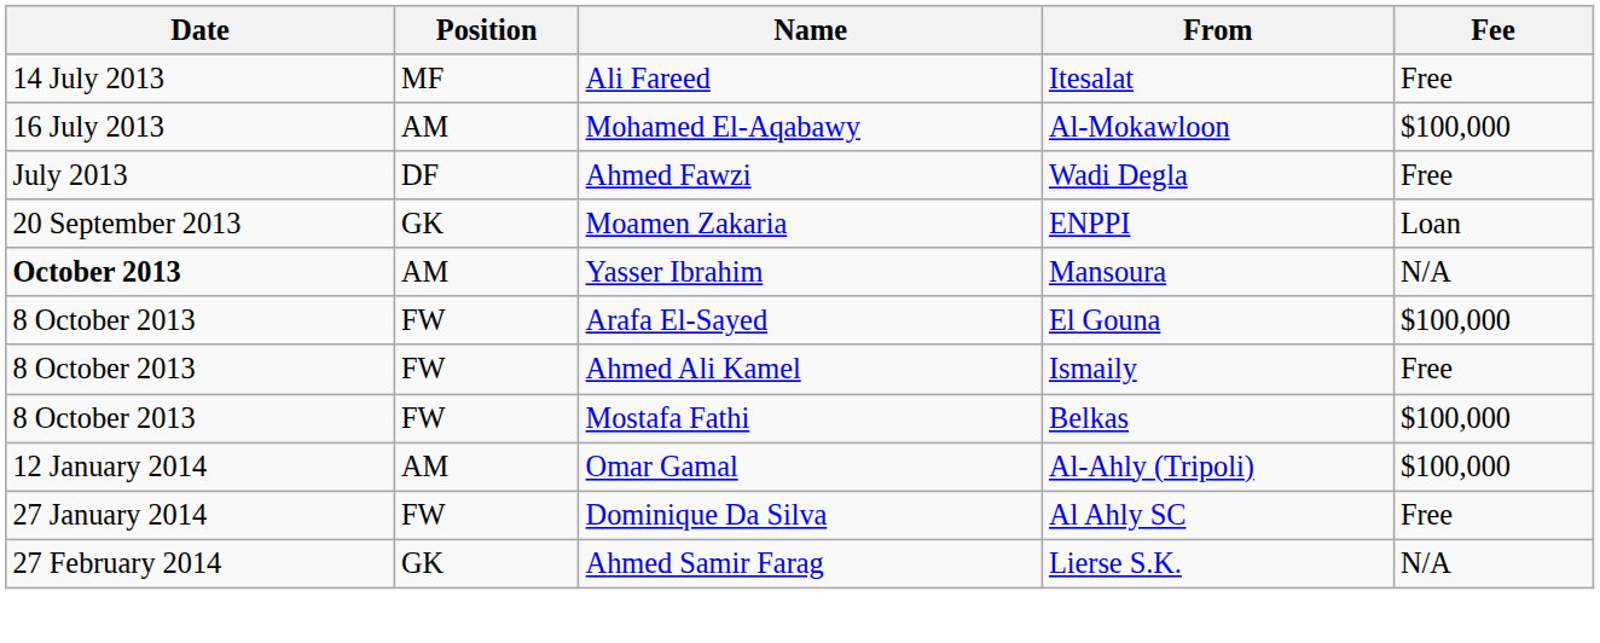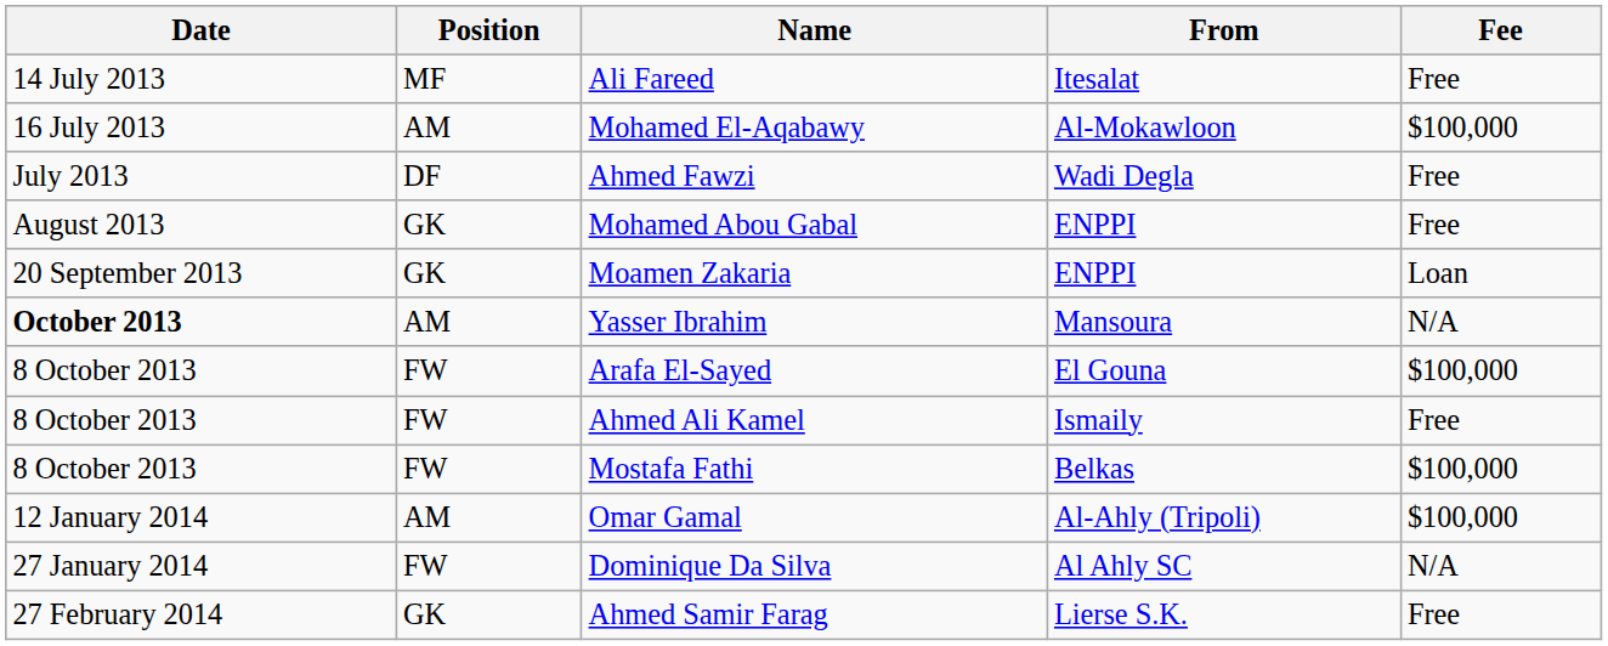 <table width=65% class="wikitable" style="text-align:center; font-size:95%; text-align:left">
 <tr>
 <th><strong>Date</strong></th>
 <th><strong>Position</strong></th>
 <th><strong>Name</strong></th>
 <th><strong>From</strong></th>
 <th><strong>Fee</strong></th>
 </tr>
 <tr --->
 <td>14 July 2013</td>
 <td>MF</td>
 <td><a href='#'>Ali Fareed</a></td>
 <td><a href='#'>Itesalat</a></td>
 <td>Free</td>
 </tr>
 <tr --->
 <td>16 July 2013</td>
 <td>AM</td>
 <td><a href='#'>Mohamed El-Aqabawy</a></td>
 <td><a href='#'>Al-Mokawloon</a></td>
 <td>$100,000</td>
 </tr>
 <tr --->
 <td>July 2013</td>
 <td>DF</td>
 <td><a href='#'>Ahmed Fawzi</a></td>
 <td><a href='#'>Wadi Degla</a></td>
+<td>Free</td>
+</tr>
+<tr --->
+<td>August 2013</td>
+<td>GK</td>
+<td><a href='#'>Mohamed Abou Gabal</a></td>
+<td><a href='#'>ENPPI</a></td>
 <td>Free</td>
 </tr>
 <tr --->
 <td>20 September 2013</td>
 <td>GK</td>
 <td><a href='#'>Moamen Zakaria</a></td>
 <td><a href='#'>ENPPI</a></td>
 <td>Loan</td>
 </tr>
 <tr --->
 <td><strong>October 2013</strong></td>
 <td>AM</td>
 <td><a href='#'>Yasser Ibrahim</a></td>
 <td><a href='#'>Mansoura</a></td>
 <td>N/A</td>
 </tr>
 <tr --->
 <td>8 October 2013</td>
 <td>FW</td>
 <td><a href='#'>Arafa El-Sayed</a></td>
 <td><a href='#'>El Gouna</a></td>
 <td>$100,000</td>
 </tr>
 <tr --->
 <td>8 October 2013</td>
 <td>FW</td>
 <td><a href='#'>Ahmed Ali Kamel</a></td>
 <td><a href='#'>Ismaily</a></td>
 <td>Free</td>
 </tr>
 <tr --->
 <td>8 October 2013</td>
 <td>FW</td>
 <td><a href='#'>Mostafa Fathi</a></td>
 <td><a href='#'>Belkas</a></td>
 <td>$100,000</td>
 </tr>
 <tr --->
 <td>12 January 2014</td>
 <td>AM</td>
 <td><a href='#'>Omar Gamal</a></td>
 <td> <a href='#'>Al-Ahly (Tripoli)</a></td>
 <td>$100,000</td>
 </tr>
 <tr --->
 <td>27 January 2014</td>
 <td>FW</td>
 <td> <a href='#'>Dominique Da Silva</a></td>
 <td><a href='#'>Al Ahly SC</a></td>
-<td>Free</td>
+<td>N/A</td>
 </tr>
 <tr --->
 <td>27 February 2014</td>
 <td>GK</td>
 <td><a href='#'>Ahmed Samir Farag</a></td>
 <td> <a href='#'>Lierse S.K.</a></td>
-<td>N/A</td>
+<td>Free</td>
 </tr>
 </table>
